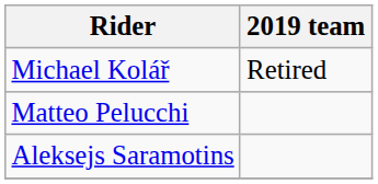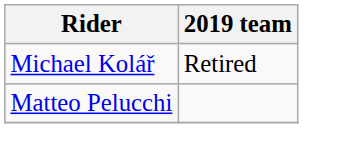 <table class="wikitable">
 <tr>
 <th>Rider</th>
 <th>2019 team</th>
 </tr>
 <tr>
 <td><a href='#'>Michael Kolář</a></td>
 <td>Retired</td>
 </tr>
 <tr>
 <td><a href='#'>Matteo Pelucchi</a></td>
 <td></td>
 </tr>
 <tr>
-<td><a href='#'>Aleksejs Saramotins</a></td>
-<td></td>
-</tr>
-<tr>
 </tr>
 </table>
